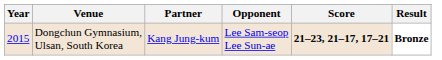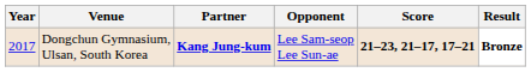 <table class="sortable wikitable" style="font-size: 90%;">
 <tr>
 <th>Year</th>
 <th>Venue</th>
 <th>Partner</th>
 <th>Opponent</th>
 <th>Score</th>
 <th>Result</th>
 </tr>
 <tr style="background:#F3E6D7">
-<td align="center"><a href='#'>2015</a></td>
+<td align="center"><a href='#'>2017</a></td>
 <td align="left">Dongchun Gymnasium,<br>Ulsan, South Korea</td>
-<td align="left"> <a href='#'>Kang Jung-kum</a></td>
+<td align="left"><strong> <a href='#'>Kang Jung-kum</a></strong></td>
 <td align="left"> <a href='#'>Lee Sam-seop</a><br> <a href='#'>Lee Sun-ae</a></td>
 <td align="left"><strong>21–23, 21–17, 17–21</strong></td>
 <td style="text-align:left; background:white"> <strong>Bronze</strong></td>
 </tr>
 </table>
